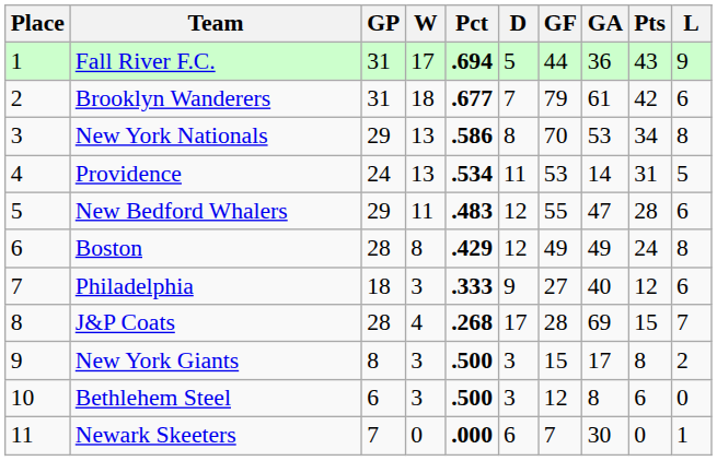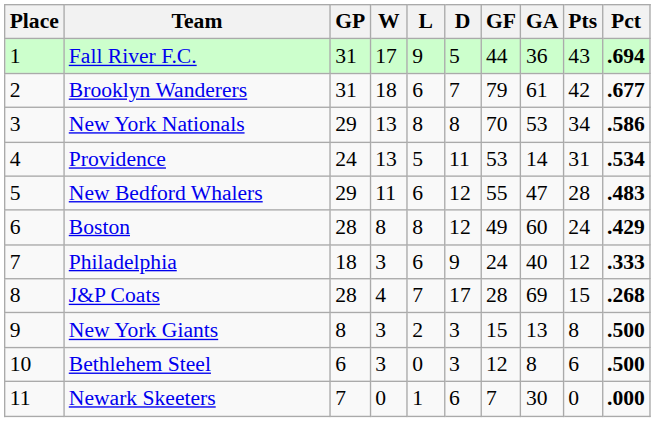 <table class="wikitable">
 <tr>
 <th>Place</th>
 <th width="190">Team</th>
 <th width="20">GP</th>
 <th width="20">W</th>
-<th>Pct</th>
+<th width="20">L</th>
 <th width="20">D</th>
 <th width="20">GF</th>
 <th width="20">GA</th>
 <th>Pts</th>
-<th width="20">L</th>
+<th>Pct</th>
 </tr>
 <tr bgcolor=#ccffcc>
 <td>1</td>
 <td><a href='#'>Fall River F.C.</a></td>
 <td>31</td>
 <td>17</td>
-<td><strong>.694</strong></td>
+<td>9</td>
 <td>5</td>
 <td>44</td>
 <td>36</td>
 <td>43</td>
-<td>9</td>
+<td><strong>.694</strong></td>
 </tr>
 <tr>
 <td>2</td>
 <td><a href='#'>Brooklyn Wanderers</a></td>
 <td>31</td>
 <td>18</td>
-<td><strong>.677</strong></td>
+<td>6</td>
 <td>7</td>
 <td>79</td>
 <td>61</td>
 <td>42</td>
-<td>6</td>
+<td><strong>.677</strong></td>
 </tr>
 <tr>
 <td>3</td>
 <td><a href='#'>New York Nationals</a></td>
 <td>29</td>
 <td>13</td>
-<td><strong>.586</strong></td>
+<td>8</td>
 <td>8</td>
 <td>70</td>
 <td>53</td>
 <td>34</td>
-<td>8</td>
+<td><strong>.586</strong></td>
 </tr>
 <tr>
 <td>4</td>
 <td><a href='#'>Providence</a></td>
 <td>24</td>
 <td>13</td>
-<td><strong>.534</strong></td>
+<td>5</td>
 <td>11</td>
 <td>53</td>
 <td>14</td>
 <td>31</td>
-<td>5</td>
+<td><strong>.534</strong></td>
 </tr>
 <tr>
 <td>5</td>
 <td><a href='#'>New Bedford Whalers</a></td>
 <td>29</td>
 <td>11</td>
-<td><strong>.483</strong></td>
+<td>6</td>
 <td>12</td>
 <td>55</td>
 <td>47</td>
 <td>28</td>
-<td>6</td>
+<td><strong>.483</strong></td>
 </tr>
 <tr>
 <td>6</td>
 <td><a href='#'>Boston</a></td>
 <td>28</td>
 <td>8</td>
-<td><strong>.429</strong></td>
+<td>8</td>
 <td>12</td>
 <td>49</td>
-<td>49</td>
+<td>60</td>
 <td>24</td>
-<td>8</td>
+<td><strong>.429</strong></td>
 </tr>
 <tr>
 <td>7</td>
 <td><a href='#'>Philadelphia</a></td>
 <td>18</td>
 <td>3</td>
-<td><strong>.333</strong></td>
+<td>6</td>
 <td>9</td>
-<td>27</td>
+<td>24</td>
 <td>40</td>
 <td>12</td>
-<td>6</td>
+<td><strong>.333</strong></td>
 </tr>
 <tr>
 <td>8</td>
 <td><a href='#'>J&P Coats</a></td>
 <td>28</td>
 <td>4</td>
-<td><strong>.268</strong></td>
+<td>7</td>
 <td>17</td>
 <td>28</td>
 <td>69</td>
 <td>15</td>
-<td>7</td>
+<td><strong>.268</strong></td>
 </tr>
 <tr>
 <td>9</td>
 <td><a href='#'>New York Giants</a></td>
 <td>8</td>
 <td>3</td>
-<td><strong>.500</strong></td>
+<td>2</td>
 <td>3</td>
 <td>15</td>
-<td>17</td>
+<td>13</td>
 <td>8</td>
-<td>2</td>
+<td><strong>.500</strong></td>
 </tr>
 <tr>
 <td>10</td>
 <td><a href='#'>Bethlehem Steel</a></td>
 <td>6</td>
 <td>3</td>
-<td><strong>.500</strong></td>
+<td>0</td>
 <td>3</td>
 <td>12</td>
 <td>8</td>
 <td>6</td>
-<td>0</td>
+<td><strong>.500</strong></td>
 </tr>
 <tr>
 <td>11</td>
 <td><a href='#'>Newark Skeeters</a></td>
 <td>7</td>
 <td>0</td>
-<td><strong>.000</strong></td>
+<td>1</td>
 <td>6</td>
 <td>7</td>
 <td>30</td>
 <td>0</td>
-<td>1</td>
+<td><strong>.000</strong></td>
 </tr>
 </table>
